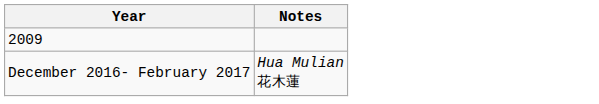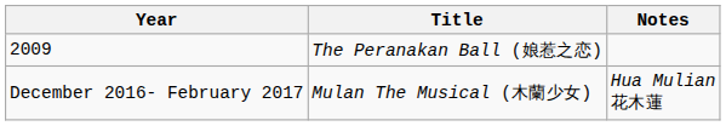 <table class="wikitable sortable">
 <tr>
 <th>Year</th>
+<th>Title</th>
 <th>Notes</th>
 </tr>
 <tr>
 <td>2009</td>
+<td><em>The Peranakan Ball</em> (娘惹之恋)</td>
 <td></td>
 </tr>
 <tr>
 <td>December 2016- February 2017</td>
+<td><em>Mulan The Musical</em> (木蘭少女)</td>
 <td><em>Hua Mulian</em> <br> 花木蓮</td>
 </tr>
 </table>
